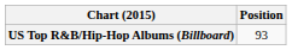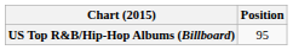 <table class="wikitable plainrowheaders" style="text-align:center">
 <tr>
 <th scope="col">Chart (2015)</th>
 <th scope="col">Position</th>
 </tr>
 <tr>
 <th scope="row">US Top R&B/Hip-Hop Albums (<em>Billboard</em>)</th>
-<td>93</td>
+<td>95</td>
 </tr>
 </table>
